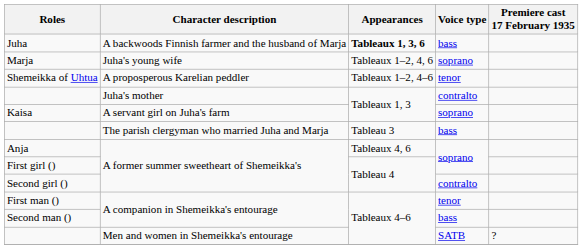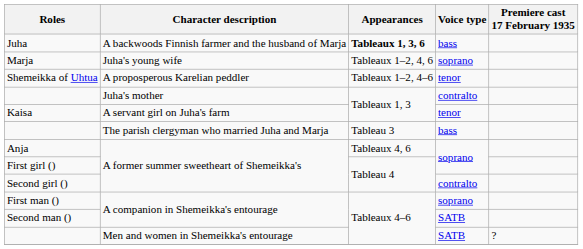 <table class="wikitable sortable"; font-size: 95%">
 <tr>
 <th scope=col>Roles</th>
 <th scope="col"class="unsortable">Character description</th>
 <th scope="col"class="unsortable">Appearances</th>
 <th scope=col>Voice type</th>
 <th scope=col>Premiere cast<br>17 February 1935</th>
 </tr>
 <tr>
 <td>Juha</td>
 <td>A backwoods Finnish farmer and the husband of Marja</td>
 <td><strong>Tableaux 1, 3, 6</strong></td>
 <td><a href='#'>bass</a></td>
 <td></td>
 </tr>
 <tr>
 <td>Marja</td>
 <td>Juha's young wife</td>
 <td>Tableaux 1–2, 4, 6</td>
 <td><a href='#'>soprano</a></td>
 <td></td>
 </tr>
 <tr>
 <td>Shemeikka of <a href='#'>Uhtua</a></td>
 <td>A proposperous Karelian peddler</td>
 <td>Tableaux 1–2, 4–6</td>
 <td><a href='#'>tenor</a></td>
 <td></td>
 </tr>
 <tr>
 <td></td>
 <td>Juha's mother</td>
 <td rowspan="2">Tableaux 1, 3</td>
 <td><a href='#'>contralto</a></td>
 <td></td>
 </tr>
 <tr>
 <td>Kaisa</td>
 <td>A servant girl on Juha's farm</td>
-<td><a href='#'>soprano</a></td>
+<td><a href='#'>tenor</a></td>
 <td></td>
 </tr>
 <tr>
 <td></td>
 <td>The parish clergyman who married Juha and Marja</td>
 <td>Tableau 3</td>
 <td><a href='#'>bass</a></td>
 <td></td>
 </tr>
 <tr>
 <td>Anja</td>
 <td rowspan="3">A former summer sweetheart of Shemeikka's</td>
 <td>Tableaux 4, 6</td>
 <td rowspan="2"><a href='#'>soprano</a></td>
 <td></td>
 </tr>
 <tr>
 <td>First girl ()</td>
 <td rowspan="2">Tableau 4</td>
 <td></td>
 </tr>
 <tr>
 <td>Second girl ()</td>
 <td><a href='#'>contralto</a></td>
 <td></td>
 </tr>
 <tr>
 <td>First man ()</td>
 <td rowspan="2">A companion in Shemeikka's entourage</td>
 <td rowspan="3">Tableaux 4–6</td>
-<td><a href='#'>tenor</a></td>
+<td><a href='#'>soprano</a></td>
 <td></td>
 </tr>
 <tr>
 <td>Second man ()</td>
-<td><a href='#'>bass</a></td>
+<td><a href='#'>SATB</a></td>
 <td></td>
 </tr>
 <tr>
 <td></td>
 <td>Men and women in Shemeikka's entourage</td>
 <td><a href='#'>SATB</a></td>
 <td>?</td>
 </tr>
 <tr>
 </tr>
 </table>
